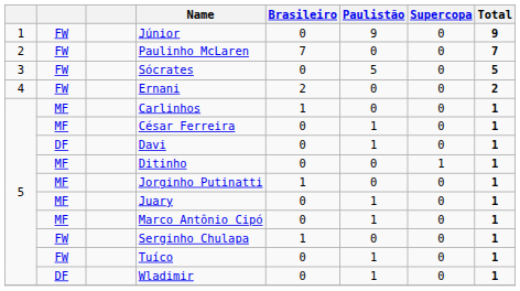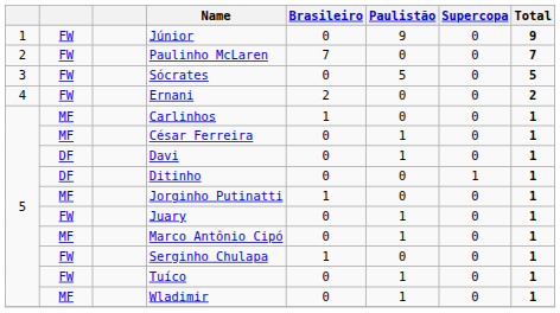 <table class="wikitable sortable" style="text-align:center;">
 <tr>
 <th width="30"></th>
 <th width="50"></th>
 <th width="50"></th>
 <th>Name</th>
 <th><a href='#'>Brasileiro</a></th>
 <th><a href='#'>Paulistão</a></th>
 <th><a href='#'>Supercopa</a></th>
 <th>Total</th>
 </tr>
 <tr>
 <td rowspan=1>1</td>
 <td><a href='#'>FW</a></td>
 <td></td>
 <td align=left><a href='#'>Júnior</a></td>
 <td>0</td>
 <td>9</td>
 <td>0</td>
 <td><strong>9</strong></td>
 </tr>
 <tr>
 <td rowspan=1>2</td>
 <td><a href='#'>FW</a></td>
 <td></td>
 <td align=left><a href='#'>Paulinho McLaren</a></td>
 <td>7</td>
 <td>0</td>
 <td>0</td>
 <td><strong>7</strong></td>
 </tr>
 <tr>
 <td rowspan=1>3</td>
 <td><a href='#'>FW</a></td>
 <td></td>
 <td align=left><a href='#'>Sócrates</a></td>
 <td>0</td>
 <td>5</td>
 <td>0</td>
 <td><strong>5</strong></td>
 </tr>
 <tr>
 <td rowspan=1>4</td>
 <td><a href='#'>FW</a></td>
 <td></td>
 <td align=left><a href='#'>Ernani</a></td>
 <td>2</td>
 <td>0</td>
 <td>0</td>
 <td><strong>2</strong></td>
 </tr>
 <tr>
 <td rowspan=10>5</td>
 <td><a href='#'>MF</a></td>
 <td></td>
 <td align=left><a href='#'>Carlinhos</a></td>
 <td>1</td>
 <td>0</td>
 <td>0</td>
 <td><strong>1</strong></td>
 </tr>
 <tr>
 <td><a href='#'>MF</a></td>
 <td></td>
 <td align=left><a href='#'>César Ferreira</a></td>
 <td>0</td>
 <td>1</td>
 <td>0</td>
 <td><strong>1</strong></td>
 </tr>
 <tr>
 <td><a href='#'>DF</a></td>
 <td></td>
 <td align=left><a href='#'>Davi</a></td>
 <td>0</td>
 <td>1</td>
 <td>0</td>
 <td><strong>1</strong></td>
 </tr>
 <tr>
-<td><a href='#'>MF</a></td>
+<td><a href='#'>DF</a></td>
 <td></td>
 <td align=left><a href='#'>Ditinho</a></td>
 <td>0</td>
 <td>0</td>
 <td>1</td>
 <td><strong>1</strong></td>
 </tr>
 <tr>
 <td><a href='#'>MF</a></td>
 <td></td>
 <td align=left><a href='#'>Jorginho Putinatti</a></td>
 <td>1</td>
 <td>0</td>
 <td>0</td>
 <td><strong>1</strong></td>
 </tr>
 <tr>
-<td><a href='#'>MF</a></td>
+<td><a href='#'>FW</a></td>
 <td></td>
 <td align=left><a href='#'>Juary</a></td>
 <td>0</td>
 <td>1</td>
 <td>0</td>
 <td><strong>1</strong></td>
 </tr>
 <tr>
 <td><a href='#'>MF</a></td>
 <td></td>
 <td align=left><a href='#'>Marco Antônio Cipó</a></td>
 <td>0</td>
 <td>1</td>
 <td>0</td>
 <td><strong>1</strong></td>
 </tr>
 <tr>
 <td><a href='#'>FW</a></td>
 <td></td>
 <td align=left><a href='#'>Serginho Chulapa</a></td>
 <td>1</td>
 <td>0</td>
 <td>0</td>
 <td><strong>1</strong></td>
 </tr>
 <tr>
 <td><a href='#'>FW</a></td>
 <td></td>
 <td align=left><a href='#'>Tuíco</a></td>
 <td>0</td>
 <td>1</td>
 <td>0</td>
 <td><strong>1</strong></td>
 </tr>
 <tr>
-<td><a href='#'>DF</a></td>
+<td><a href='#'>MF</a></td>
 <td></td>
 <td align=left><a href='#'>Wladimir</a></td>
 <td>0</td>
 <td>1</td>
 <td>0</td>
 <td><strong>1</strong></td>
 </tr>
 <tr>
 </tr>
 </table>
